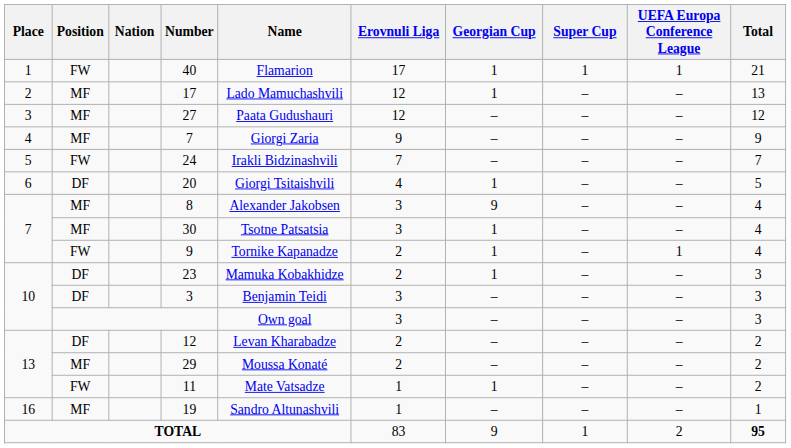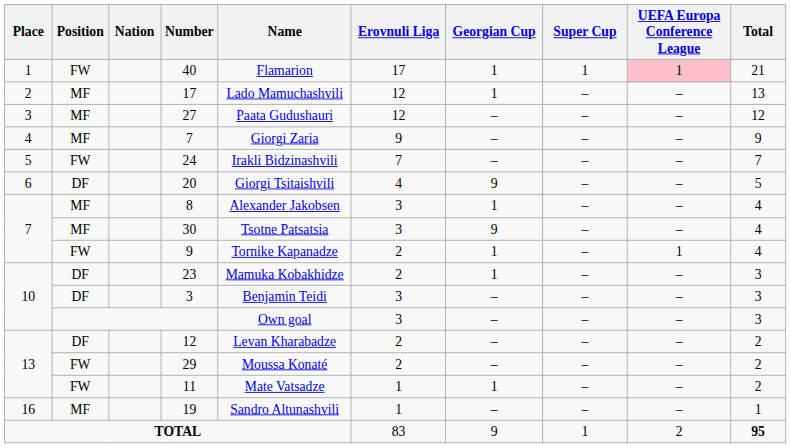 <table class="wikitable" style="font-size: 95%; text-align: center;">
 <tr>
 <th width=60>Place</th>
 <th width=60>Position</th>
 <th width=60>Nation</th>
 <th width=60>Number</th>
 <th width=200>Name</th>
 <th width=150><a href='#'>Erovnuli Liga</a></th>
 <th width=150><a href='#'>Georgian Cup</a></th>
 <th width=150><a href='#'>Super Cup</a></th>
 <th width=150><a href='#'>UEFA Europa Conference League</a></th>
 <th width=80>Total</th>
 </tr>
 <tr>
 <td>1</td>
 <td>FW</td>
 <td></td>
 <td>40</td>
 <td><a href='#'>Flamarion</a></td>
 <td>17</td>
 <td>1</td>
 <td>1</td>
-<td>1</td>
+<td style="background: pink;">1</td>
 <td>21</td>
 </tr>
 <tr>
 <td>2</td>
 <td>MF</td>
 <td></td>
 <td>17</td>
 <td><a href='#'>Lado Mamuchashvili</a></td>
 <td>12</td>
 <td>1</td>
 <td>–</td>
 <td>–</td>
 <td>13</td>
 </tr>
 <tr>
 <td>3</td>
 <td>MF</td>
 <td></td>
 <td>27</td>
 <td><a href='#'>Paata Gudushauri</a></td>
 <td>12</td>
 <td>–</td>
 <td>–</td>
 <td>–</td>
 <td>12</td>
 </tr>
 <tr>
 <td>4</td>
 <td>MF</td>
 <td></td>
 <td>7</td>
 <td><a href='#'>Giorgi Zaria</a></td>
 <td>9</td>
 <td>–</td>
 <td>–</td>
 <td>–</td>
 <td>9</td>
 </tr>
 <tr>
 <td>5</td>
 <td>FW</td>
 <td></td>
 <td>24</td>
 <td><a href='#'>Irakli Bidzinashvili</a></td>
 <td>7</td>
 <td>–</td>
 <td>–</td>
 <td>–</td>
 <td>7</td>
 </tr>
 <tr>
 <td>6</td>
 <td>DF</td>
 <td></td>
 <td>20</td>
 <td><a href='#'>Giorgi Tsitaishvili</a></td>
 <td>4</td>
-<td>1</td>
+<td>9</td>
 <td>–</td>
 <td>–</td>
 <td>5</td>
 </tr>
 <tr>
 <td rowspan="3">7</td>
 <td>MF</td>
 <td></td>
 <td>8</td>
 <td><a href='#'>Alexander Jakobsen</a></td>
 <td>3</td>
-<td>9</td>
+<td>1</td>
 <td>–</td>
 <td>–</td>
 <td>4</td>
 </tr>
 <tr>
 <td>MF</td>
 <td></td>
 <td>30</td>
 <td><a href='#'>Tsotne Patsatsia</a></td>
 <td>3</td>
-<td>1</td>
+<td>9</td>
 <td>–</td>
 <td>–</td>
 <td>4</td>
 </tr>
 <tr>
 <td>FW</td>
 <td></td>
 <td>9</td>
 <td><a href='#'>Tornike Kapanadze</a></td>
 <td>2</td>
 <td>1</td>
 <td>–</td>
 <td>1</td>
 <td>4</td>
 </tr>
 <tr>
 <td rowspan="3">10</td>
 <td>DF</td>
 <td></td>
 <td>23</td>
 <td><a href='#'>Mamuka Kobakhidze</a></td>
 <td>2</td>
 <td>1</td>
 <td>–</td>
 <td>–</td>
 <td>3</td>
 </tr>
 <tr>
 <td>DF</td>
 <td></td>
 <td>3</td>
 <td><a href='#'>Benjamin Teidi</a></td>
 <td>3</td>
 <td>–</td>
 <td>–</td>
 <td>–</td>
 <td>3</td>
 </tr>
 <tr>
 <td colspan="3"></td>
 <td><a href='#'>Own goal</a></td>
 <td>3</td>
 <td>–</td>
 <td>–</td>
 <td>–</td>
 <td>3</td>
 </tr>
 <tr>
 <td rowspan="3">13</td>
 <td>DF</td>
 <td></td>
 <td>12</td>
 <td><a href='#'>Levan Kharabadze</a></td>
 <td>2</td>
 <td>–</td>
 <td>–</td>
 <td>–</td>
 <td>2</td>
 </tr>
 <tr>
-<td>MF</td>
+<td>FW</td>
 <td></td>
 <td>29</td>
 <td><a href='#'>Moussa Konaté</a></td>
 <td>2</td>
 <td>–</td>
 <td>–</td>
 <td>–</td>
 <td>2</td>
 </tr>
 <tr>
 <td>FW</td>
 <td></td>
 <td>11</td>
 <td><a href='#'>Mate Vatsadze</a></td>
 <td>1</td>
 <td>1</td>
 <td>–</td>
 <td>–</td>
 <td>2</td>
 </tr>
 <tr>
 <td>16</td>
 <td>MF</td>
 <td></td>
 <td>19</td>
 <td><a href='#'>Sandro Altunashvili</a></td>
 <td>1</td>
 <td>–</td>
 <td>–</td>
 <td>–</td>
 <td>1</td>
 </tr>
 <tr>
 <td colspan="5"><strong>TOTAL</strong></td>
 <td>83</td>
 <td>9</td>
 <td>1</td>
 <td>2</td>
 <td><strong>95</strong></td>
 </tr>
 </table>
